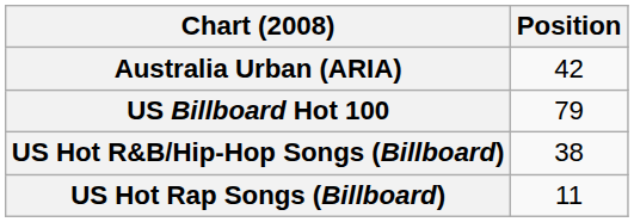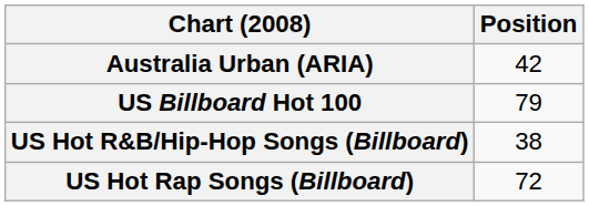 <table class="wikitable sortable plainrowheaders">
 <tr>
 <th scope="col">Chart (2008)</th>
 <th scope="col">Position</th>
 </tr>
 <tr>
 <th scope="row">Australia Urban (ARIA)</th>
 <td align="center">42</td>
 </tr>
 <tr>
 <th scope="row">US <em>Billboard</em> Hot 100</th>
 <td align="center">79</td>
 </tr>
 <tr>
 <th scope="row">US Hot R&B/Hip-Hop Songs (<em>Billboard</em>)</th>
 <td align="center">38</td>
 </tr>
 <tr>
 <th scope="row">US Hot Rap Songs (<em>Billboard</em>)</th>
-<td align="center">11</td>
+<td align="center">72</td>
 </tr>
 </table>
